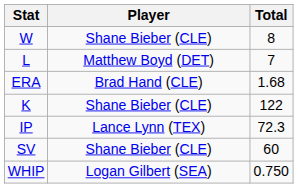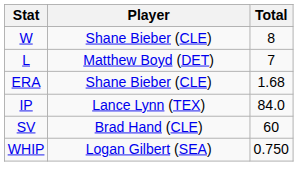 <table class="wikitable" style="text-align:center;">
 <tr>
 <th style="width:15%;">Stat</th>
 <th>Player</th>
 <th style="width:15%;">Total</th>
 </tr>
 <tr>
 <td><a href='#'>W</a></td>
 <td><a href='#'>Shane Bieber</a> (<a href='#'>CLE</a>)</td>
 <td>8</td>
 </tr>
 <tr>
 <td><a href='#'>L</a></td>
 <td><a href='#'>Matthew Boyd</a> (<a href='#'>DET</a>)</td>
 <td>7</td>
 </tr>
 <tr>
 <td><a href='#'>ERA</a></td>
-<td><a href='#'>Brad Hand</a> (<a href='#'>CLE</a>)</td>
+<td><a href='#'>Shane Bieber</a> (<a href='#'>CLE</a>)</td>
 <td>1.68</td>
-</tr>
-<tr>
-<td><a href='#'>K</a></td>
-<td><a href='#'>Shane Bieber</a> (<a href='#'>CLE</a>)</td>
-<td>122</td>
 </tr>
 <tr>
 <td><a href='#'>IP</a></td>
 <td><a href='#'>Lance Lynn</a> (<a href='#'>TEX</a>)</td>
-<td>72.3</td>
+<td>84.0</td>
 </tr>
 <tr>
 <td><a href='#'>SV</a></td>
-<td><a href='#'>Shane Bieber</a> (<a href='#'>CLE</a>)</td>
+<td><a href='#'>Brad Hand</a> (<a href='#'>CLE</a>)</td>
 <td>60</td>
 </tr>
 <tr>
 <td><a href='#'>WHIP</a></td>
 <td><a href='#'>Logan Gilbert</a> (<a href='#'>SEA</a>)</td>
 <td>0.750</td>
 </tr>
 </table>
